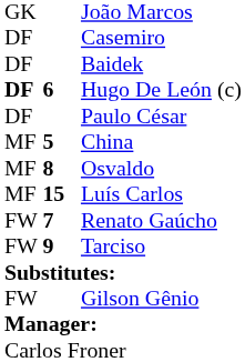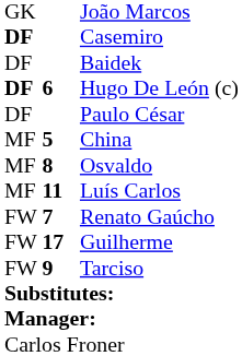 <table style="font-size:90%; margin:0.2em auto;" cellspacing="0" cellpadding="0">
 <tr>
 <th width="25"></th>
 <th width="25"></th>
 </tr>
 <tr>
 <td>GK</td>
 <td></td>
 <td> <a href='#'>João Marcos</a></td>
 </tr>
 <tr>
-<td>DF</td>
+<td><strong>DF</strong></td>
 <td></td>
 <td> <a href='#'>Casemiro</a></td>
 </tr>
 <tr>
 <td>DF</td>
 <td></td>
 <td> <a href='#'>Baidek</a></td>
 </tr>
 <tr>
 <td><strong>DF</strong></td>
 <td><strong>6</strong></td>
 <td> <a href='#'>Hugo De León</a> (c)</td>
 </tr>
 <tr>
 <td>DF</td>
 <td></td>
 <td> <a href='#'>Paulo César</a></td>
 </tr>
 <tr>
 <td>MF</td>
 <td><strong>5</strong></td>
 <td> <a href='#'>China</a></td>
 </tr>
 <tr>
 <td>MF</td>
 <td><strong>8</strong></td>
 <td> <a href='#'>Osvaldo</a></td>
 </tr>
 <tr>
 <td>MF</td>
-<td><strong>15</strong></td>
+<td><strong>11</strong></td>
 <td> <a href='#'>Luís Carlos</a></td>
 </tr>
 <tr>
 <td>FW</td>
 <td><strong>7</strong></td>
 <td> <a href='#'>Renato Gaúcho</a></td>
+</tr>
+<tr>
+<td>FW</td>
+<td><strong>17</strong></td>
+<td> <a href='#'>Guilherme</a></td>
+<td></td>
+<td></td>
 </tr>
 <tr>
 <td>FW</td>
 <td><strong>9</strong></td>
 <td> <a href='#'>Tarciso</a></td>
 </tr>
 <tr>
 <td colspan=3><strong>Substitutes:</strong></td>
 </tr>
 <tr>
-<td>FW</td>
-<td></td>
-<td> <a href='#'>Gilson Gênio</a></td>
-<td></td>
-<td></td>
-</tr>
-<tr>
 <td colspan=3><strong>Manager:</strong></td>
 </tr>
 <tr>
 <td colspan=4> Carlos Froner</td>
 </tr>
 </table>
